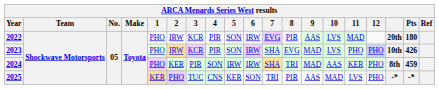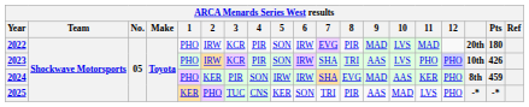 <table class="wikitable" style="text-align:center; font-size:75%">
 <tr>
 <th colspan="19"><a href='#'>ARCA Menards Series West</a> results</th>
 </tr>
 <tr>
 <th>Year</th>
 <th>Team</th>
 <th>No.</th>
 <th>Make</th>
 <th>1</th>
 <th>2</th>
 <th>3</th>
 <th>4</th>
 <th>5</th>
 <th>6</th>
 <th>7</th>
 <th>8</th>
 <th>9</th>
 <th>10</th>
 <th>11</th>
 <th>12</th>
 <th></th>
 <th>Pts</th>
 <th>Ref</th>
 </tr>
 <tr>
 <th><a href='#'>2022</a></th>
 <th rowspan=4 nowrap><a href='#'>Shockwave Motorsports</a></th>
 <th rowspan=4>05</th>
 <th rowspan=4><a href='#'>Toyota</a></th>
 <td><a href='#'>PHO</a></td>
 <td><a href='#'>IRW</a></td>
 <td><a href='#'>KCR</a></td>
 <td><a href='#'>PIR</a></td>
 <td><a href='#'>SON</a></td>
 <td><a href='#'>IRW</a></td>
 <td style="background:#EFCFFF;"><a href='#'>EVG</a><br></td>
 <td><a href='#'>PIR</a></td>
-<td style="background:#DFFFDF;"><a href='#'>AAS</a><br></td>
+<td style="background:#DFFFDF;"><a href='#'>MAD</a><br></td>
 <td style="background:#DFFFDF;"><a href='#'>LVS</a><br></td>
 <td style="background:#DFFFDF;"><a href='#'>MAD</a><br></td>
 <td></td>
 <th>20th</th>
 <th>180</th>
 <th></th>
 </tr>
 <tr>
 <th><a href='#'>2023</a></th>
 <td style="background:#DFFFDF;"><a href='#'>PHO</a><br></td>
 <td style="background:#FFDF9F;"><a href='#'>IRW</a><br></td>
 <td style="background:#EFCFFF;"><a href='#'>KCR</a><br></td>
 <td style="background:#DFFFDF;"><a href='#'>PIR</a><br></td>
 <td style="background:#DFFFDF;"><a href='#'>SON</a><br></td>
 <td style="background:#EFCFFF;"><a href='#'>IRW</a><br></td>
 <td style="background:#DFFFDF;"><a href='#'>SHA</a><br></td>
-<td style="background:#DFFFDF;"><a href='#'>EVG</a><br></td>
-<td style="background:#DFFFDF;"><a href='#'>MAD</a><br></td>
+<td style="background:#DFFFDF;"><a href='#'>TRI</a><br></td>
+<td style="background:#DFFFDF;"><a href='#'>AAS</a><br></td>
 <td style="background:#DFFFDF;"><a href='#'>LVS</a><br></td>
 <td style="background:#DFFFDF;"><a href='#'>PHO</a><br></td>
 <td style="background:#CFCFFF;"><a href='#'>PHO</a><br></td>
 <th>10th</th>
 <th>426</th>
 <th></th>
 </tr>
 <tr>
 <th><a href='#'>2024</a></th>
 <td style="background:#EFCFFF;"><a href='#'>PHO</a><br></td>
 <td style="background:#DFFFDF;"><a href='#'>KER</a><br></td>
 <td style="background:#DFFFDF;"><a href='#'>PIR</a><br></td>
 <td style="background:#DFFFDF;"><a href='#'>SON</a><br></td>
 <td style="background:#DFFFDF;"><a href='#'>IRW</a><br></td>
 <td style="background:#DFFFDF;"><a href='#'>IRW</a><br></td>
 <td style="background:#FFDF9F;"><a href='#'>SHA</a><br></td>
-<td style="background:#DFFFDF;"><a href='#'>TRI</a><br></td>
+<td style="background:#DFFFDF;"><a href='#'>EVG</a><br></td>
 <td style="background:#DFFFDF;"><a href='#'>MAD</a><br></td>
 <td style="background:#DFFFDF;"><a href='#'>AAS</a><br></td>
 <td style="background:#DFFFDF;"><a href='#'>KER</a><br></td>
 <td style="background:#DFFFDF;"><a href='#'>PHO</a><br></td>
 <th>8th</th>
 <th>459</th>
 <th></th>
 </tr>
 <tr>
 <th><a href='#'>2025</a></th>
 <td style="background:#FFDF9F;"><a href='#'>KER</a><br></td>
 <td style="background:#EFCFFF;"><a href='#'>PHO</a><br></td>
 <td style="background:#DFFFDF;"><a href='#'>TUC</a><br></td>
 <td style="background:#DFFFDF;"><a href='#'>CNS</a><br></td>
 <td><a href='#'>KER</a></td>
 <td><a href='#'>SON</a></td>
 <td><a href='#'>TRI</a></td>
 <td><a href='#'>PIR</a></td>
 <td><a href='#'>AAS</a></td>
 <td><a href='#'>MAD</a></td>
 <td><a href='#'>LVS</a></td>
 <td><a href='#'>PHO</a></td>
 <th>-*</th>
 <th>-*</th>
 <th></th>
 </tr>
 </table>
